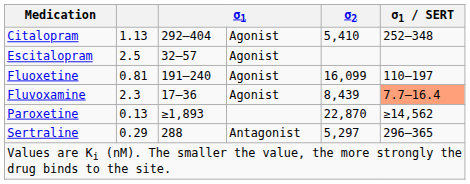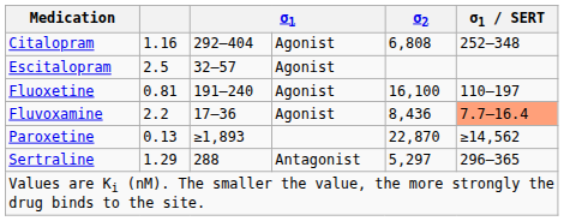 <table class="wikitable floatright">
 <tr>
 <th>Medication</th>
 <th></th>
 <th colspan="2"><a href='#'>σ<sub>1</sub></a></th>
 <th><a href='#'>σ<sub>2</sub></a></th>
 <th>σ<sub>1</sub> / SERT</th>
 </tr>
 <tr>
 <td><a href='#'>Citalopram</a></td>
-<td>1.13</td>
+<td>1.16</td>
 <td>292–404</td>
 <td>Agonist</td>
-<td>5,410</td>
+<td>6,808</td>
 <td>252–348</td>
 </tr>
 <tr>
 <td><a href='#'>Escitalopram</a></td>
 <td>2.5</td>
 <td>32–57</td>
 <td>Agonist</td>
 <td></td>
 <td></td>
 </tr>
 <tr>
 <td><a href='#'>Fluoxetine</a></td>
 <td>0.81</td>
 <td>191–240</td>
 <td>Agonist</td>
-<td>16,099</td>
+<td>16,100</td>
 <td>110–197</td>
 </tr>
 <tr>
 <td><a href='#'>Fluvoxamine</a></td>
-<td>2.3</td>
+<td>2.2</td>
 <td>17–36</td>
 <td>Agonist</td>
-<td>8,439</td>
+<td>8,436</td>
 <td style="background: lightsalmon;">7.7–16.4</td>
 </tr>
 <tr>
 <td><a href='#'>Paroxetine</a></td>
 <td>0.13</td>
 <td>≥1,893</td>
 <td></td>
 <td>22,870</td>
 <td>≥14,562</td>
 </tr>
 <tr>
 <td><a href='#'>Sertraline</a></td>
-<td>0.29</td>
+<td>1.29</td>
 <td>288</td>
 <td>Antagonist</td>
 <td>5,297</td>
 <td>296–365</td>
 </tr>
 <tr class="sortbottom">
 <td colspan="6">Values are K<sub>i</sub> (nM). The smaller the value, the more strongly the<br>drug binds to the site.</td>
 </tr>
 </table>
